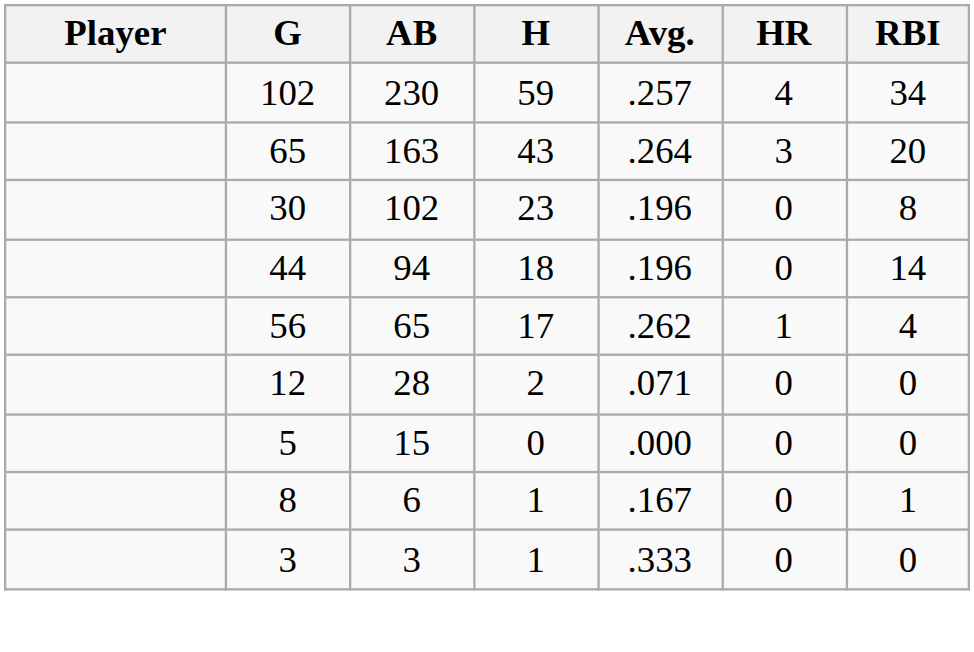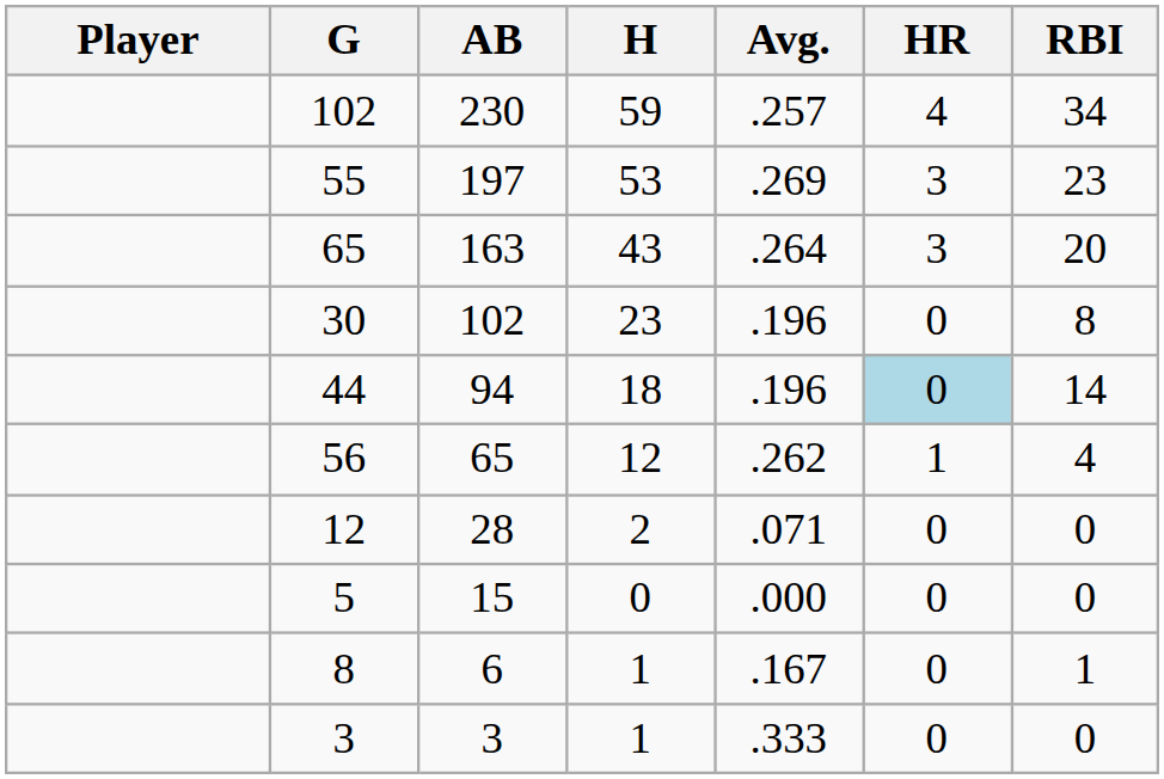 <table class="wikitable sortable">
 <tr>
 <th bgcolor="#DDDDFF" width="16%">Player</th>
 <th bgcolor="#DDDDFF" width="9%">G</th>
 <th bgcolor="#DDDDFF" width="9%">AB</th>
 <th bgcolor="#DDDDFF" width="9%">H</th>
 <th bgcolor="#DDDDFF" width="9%">Avg.</th>
 <th bgcolor="#DDDDFF" width="9%">HR</th>
 <th bgcolor="#DDDDFF" width="9%">RBI</th>
 </tr>
 <tr align="center">
 <td></td>
 <td>102</td>
 <td>230</td>
 <td>59</td>
 <td>.257</td>
 <td>4</td>
 <td>34</td>
+</tr>
+<tr align="center">
+<td></td>
+<td>55</td>
+<td>197</td>
+<td>53</td>
+<td>.269</td>
+<td>3</td>
+<td>23</td>
 </tr>
 <tr align="center">
 <td></td>
 <td>65</td>
 <td>163</td>
 <td>43</td>
 <td>.264</td>
 <td>3</td>
 <td>20</td>
 </tr>
 <tr align="center">
 <td></td>
 <td>30</td>
 <td>102</td>
 <td>23</td>
 <td>.196</td>
 <td>0</td>
 <td>8</td>
 </tr>
 <tr align="center">
 <td></td>
 <td>44</td>
 <td>94</td>
 <td>18</td>
 <td>.196</td>
-<td>0</td>
+<td style="background: lightblue;">0</td>
 <td>14</td>
 </tr>
 <tr align="center">
 <td></td>
 <td>56</td>
 <td>65</td>
-<td>17</td>
+<td>12</td>
 <td>.262</td>
 <td>1</td>
 <td>4</td>
 </tr>
 <tr align="center">
 <td></td>
 <td>12</td>
 <td>28</td>
 <td>2</td>
 <td>.071</td>
 <td>0</td>
 <td>0</td>
 </tr>
 <tr align="center">
 <td></td>
 <td>5</td>
 <td>15</td>
 <td>0</td>
 <td>.000</td>
 <td>0</td>
 <td>0</td>
 </tr>
 <tr align="center">
 <td></td>
 <td>8</td>
 <td>6</td>
 <td>1</td>
 <td>.167</td>
 <td>0</td>
 <td>1</td>
 </tr>
 <tr align="center">
 <td></td>
 <td>3</td>
 <td>3</td>
 <td>1</td>
 <td>.333</td>
 <td>0</td>
 <td>0</td>
 </tr>
 </table>
